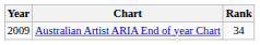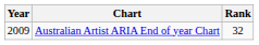 <table class="wikitable">
 <tr>
 <th>Year</th>
 <th>Chart</th>
 <th>Rank</th>
 </tr>
 <tr>
 <td>2009</td>
 <td><a href='#'>Australian Artist ARIA End of year Chart</a></td>
-<td style="text-align:center;">34</td>
+<td style="text-align:center;">32</td>
 </tr>
 </table>
